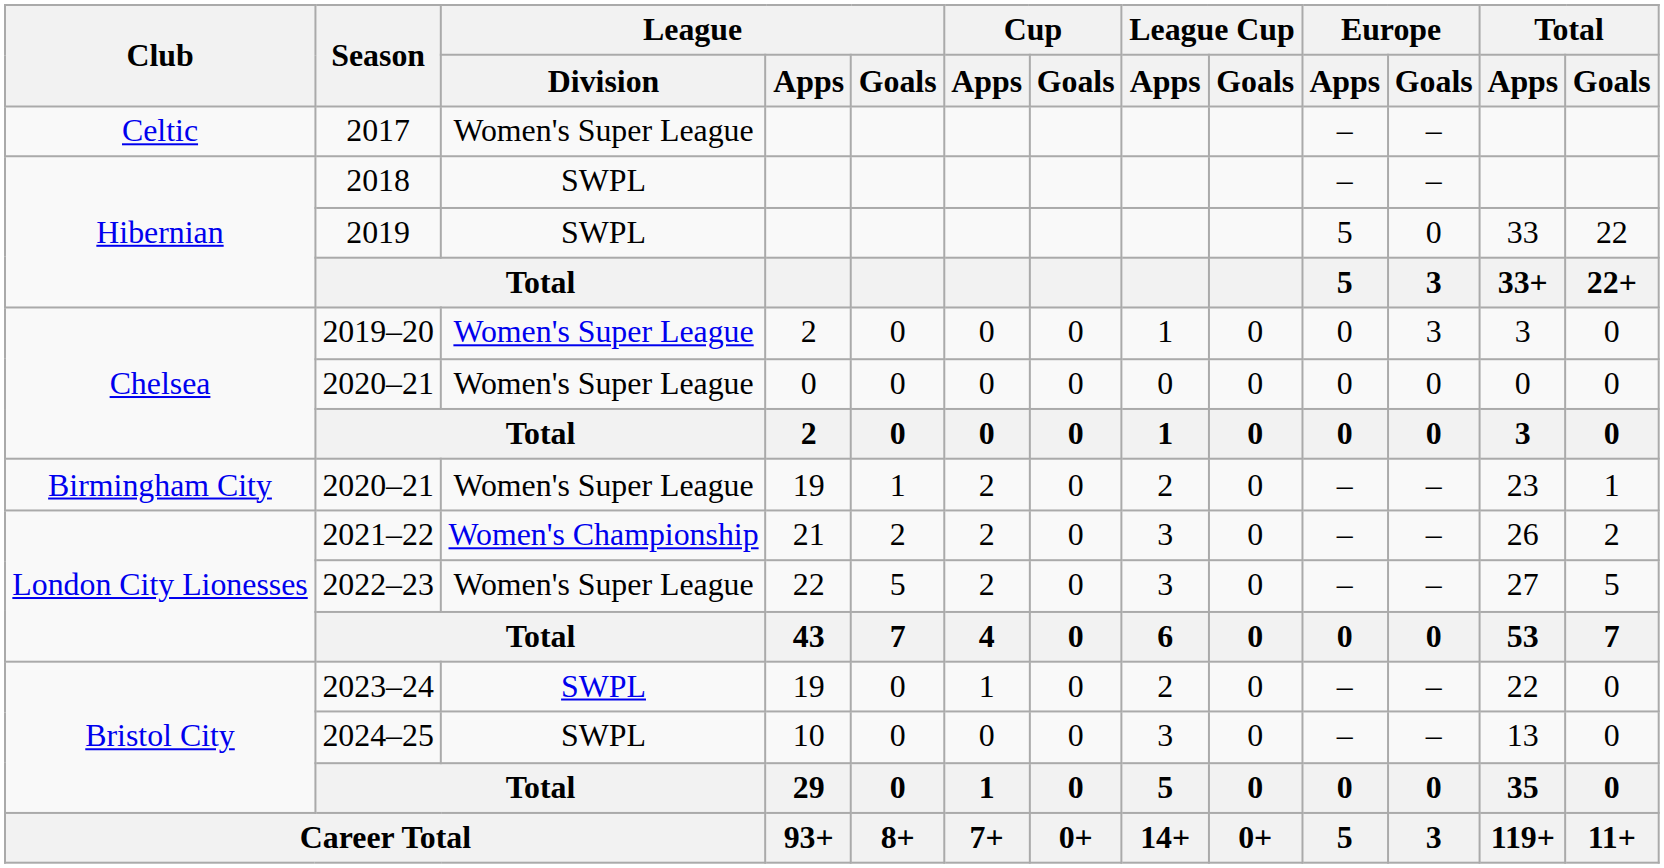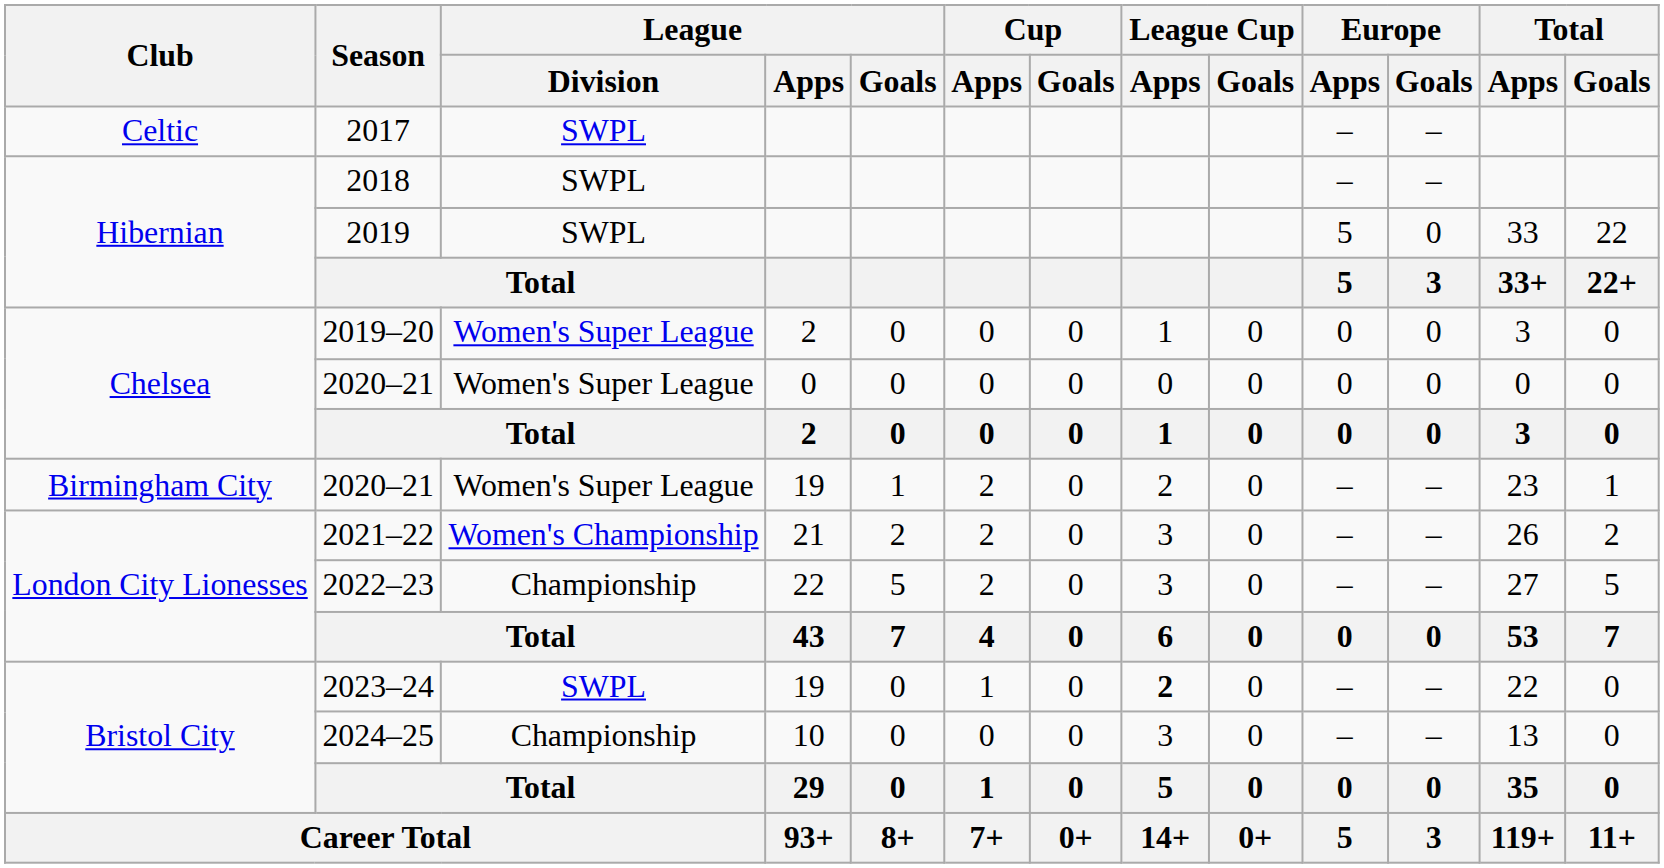 <table class="wikitable" style="text-align:center">
 <tr>
 <th rowspan="2">Club</th>
 <th rowspan="2">Season</th>
 <th colspan="3">League</th>
 <th colspan="2">Cup</th>
 <th colspan="2">League Cup</th>
 <th colspan="2">Europe</th>
 <th colspan="2">Total</th>
 </tr>
 <tr>
 <th>Division</th>
 <th>Apps</th>
 <th>Goals</th>
 <th>Apps</th>
 <th>Goals</th>
 <th>Apps</th>
 <th>Goals</th>
 <th>Apps</th>
 <th>Goals</th>
 <th>Apps</th>
 <th>Goals</th>
 </tr>
 <tr>
 <td><a href='#'>Celtic</a></td>
 <td>2017</td>
-<td>Women's Super League</td>
+<td><a href='#'>SWPL</a></td>
 <td></td>
 <td></td>
 <td></td>
 <td></td>
 <td></td>
 <td></td>
 <td>–</td>
 <td>–</td>
 <td></td>
 <td></td>
 </tr>
 <tr>
 <td rowspan=3><a href='#'>Hibernian</a></td>
 <td>2018</td>
 <td>SWPL</td>
 <td></td>
 <td></td>
 <td></td>
 <td></td>
 <td></td>
 <td></td>
 <td>–</td>
 <td>–</td>
 <td></td>
 <td></td>
 </tr>
 <tr>
 <td>2019</td>
 <td>SWPL</td>
 <td></td>
 <td></td>
 <td></td>
 <td></td>
 <td></td>
 <td></td>
 <td>5</td>
 <td>0</td>
 <td>33</td>
 <td>22</td>
 </tr>
 <tr>
 <th colspan="2">Total</th>
 <th></th>
 <th></th>
 <th></th>
 <th></th>
 <th></th>
 <th></th>
 <th>5</th>
 <th>3</th>
 <th>33+</th>
 <th>22+</th>
 </tr>
 <tr>
 <td rowspan=3><a href='#'>Chelsea</a></td>
 <td>2019–20</td>
 <td><a href='#'>Women's Super League</a></td>
 <td>2</td>
 <td>0</td>
 <td>0</td>
 <td>0</td>
 <td>1</td>
 <td>0</td>
 <td>0</td>
-<td>3</td>
+<td>0</td>
 <td>3</td>
 <td>0</td>
 </tr>
 <tr>
 <td>2020–21</td>
 <td>Women's Super League</td>
 <td>0</td>
 <td>0</td>
 <td>0</td>
 <td>0</td>
 <td>0</td>
 <td>0</td>
 <td>0</td>
 <td>0</td>
 <td>0</td>
 <td>0</td>
 </tr>
 <tr>
 <th colspan="2">Total</th>
 <th>2</th>
 <th>0</th>
 <th>0</th>
 <th>0</th>
 <th>1</th>
 <th>0</th>
 <th>0</th>
 <th>0</th>
 <th>3</th>
 <th>0</th>
 </tr>
 <tr>
 <td><a href='#'>Birmingham City</a></td>
 <td>2020–21</td>
 <td>Women's Super League</td>
 <td>19</td>
 <td>1</td>
 <td>2</td>
 <td>0</td>
 <td>2</td>
 <td>0</td>
 <td>–</td>
 <td>–</td>
 <td>23</td>
 <td>1</td>
 </tr>
 <tr>
 <td rowspan="3"><a href='#'>London City Lionesses</a></td>
 <td>2021–22</td>
 <td><a href='#'>Women's Championship</a></td>
 <td>21</td>
 <td>2</td>
 <td>2</td>
 <td>0</td>
 <td>3</td>
 <td>0</td>
 <td>–</td>
 <td>–</td>
 <td>26</td>
 <td>2</td>
 </tr>
 <tr>
 <td>2022–23</td>
-<td>Women's Super League</td>
+<td>Championship</td>
 <td>22</td>
 <td>5</td>
 <td>2</td>
 <td>0</td>
 <td>3</td>
 <td>0</td>
 <td>–</td>
 <td>–</td>
 <td>27</td>
 <td>5</td>
 </tr>
 <tr>
 <th colspan="2">Total</th>
 <th>43</th>
 <th>7</th>
 <th>4</th>
 <th>0</th>
 <th>6</th>
 <th>0</th>
 <th>0</th>
 <th>0</th>
 <th>53</th>
 <th>7</th>
 </tr>
 <tr>
 <td rowspan="3"><a href='#'>Bristol City</a></td>
 <td>2023–24</td>
 <td><a href='#'>SWPL</a></td>
 <td>19</td>
 <td>0</td>
 <td>1</td>
 <td>0</td>
-<td>2</td>
+<td><strong>2</strong></td>
 <td>0</td>
 <td>–</td>
 <td>–</td>
 <td>22</td>
 <td>0</td>
 </tr>
 <tr>
 <td>2024–25</td>
-<td>SWPL</td>
+<td>Championship</td>
 <td>10</td>
 <td>0</td>
 <td>0</td>
 <td>0</td>
 <td>3</td>
 <td>0</td>
 <td>–</td>
 <td>–</td>
 <td>13</td>
 <td>0</td>
 </tr>
 <tr>
 <th colspan="2">Total</th>
 <th>29</th>
 <th>0</th>
 <th>1</th>
 <th>0</th>
 <th>5</th>
 <th>0</th>
 <th>0</th>
 <th>0</th>
 <th>35</th>
 <th>0</th>
 </tr>
 <tr>
 <th colspan="3">Career Total</th>
 <th>93+</th>
 <th>8+</th>
 <th>7+</th>
 <th>0+</th>
 <th>14+</th>
 <th>0+</th>
 <th>5</th>
 <th>3</th>
 <th>119+</th>
 <th>11+</th>
 </tr>
 </table>
